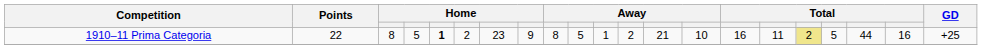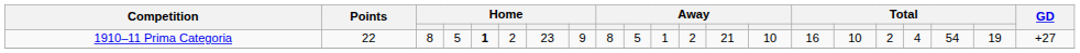 <table class="wikitable" style="font-size:90%;width:100%;margin:auto;clear:both;text-align:center;">
 <tr>
 <th rowspan="2">Competition</th>
 <th rowspan="2">Points</th>
 <th colspan="6">Home</th>
 <th colspan="6">Away</th>
 <th colspan="6">Total</th>
 <th rowspan="2"><a href='#'>GD</a></th>
 </tr>
 <tr>
 <th></th>
 <th></th>
 <th></th>
 <th></th>
 <th></th>
 <th></th>
 <th></th>
 <th></th>
 <th></th>
 <th></th>
 <th></th>
 <th></th>
 <th></th>
 <th></th>
 <th></th>
 <th></th>
 <th></th>
 <th></th>
 </tr>
 <tr>
 <td><a href='#'>1910–11 Prima Categoria</a></td>
 <td>22</td>
 <td>8</td>
 <td>5</td>
 <td><strong>1</strong></td>
 <td>2</td>
 <td>23</td>
 <td>9</td>
 <td>8</td>
 <td>5</td>
 <td>1</td>
 <td>2</td>
 <td>21</td>
 <td>10</td>
 <td>16</td>
-<td>11</td>
-<td style="background: khaki;">2</td>
-<td>5</td>
-<td>44</td>
-<td>16</td>
-<td>+25</td>
+<td>10</td>
+<td>2</td>
+<td>4</td>
+<td>54</td>
+<td>19</td>
+<td>+27</td>
 </tr>
 <tr>
 </tr>
 </table>
